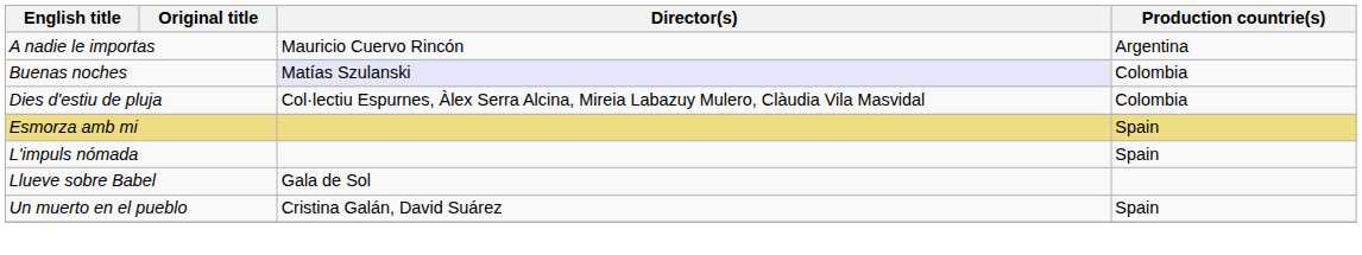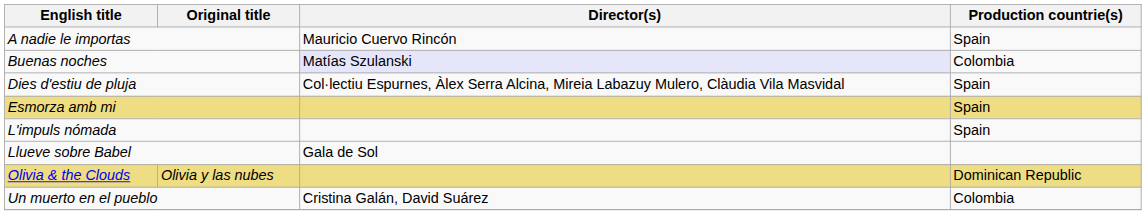 <table class="sortable wikitable" style="width:100%; margin-bottom:4px" cellpadding="5">
 <tr>
 <th scope="col">English title</th>
 <th scope="col">Original title</th>
 <th scope="col">Director(s)</th>
 <th scope="col">Production countrie(s)</th>
 </tr>
 <tr>
 <td colspan="2"><em>A nadie le importas</em></td>
 <td>Mauricio Cuervo Rincón</td>
-<td>Argentina</td>
+<td>Spain</td>
 </tr>
 <tr>
 <td colspan="2"><em>Buenas noches</em></td>
 <td style="background: lavender;">Matías Szulanski</td>
 <td>Colombia</td>
 </tr>
 <tr>
 <td colspan="2"><em>Dies d'estiu de pluja</em></td>
 <td>Col·lectiu Espurnes, Àlex Serra Alcina, Mireia Labazuy Mulero, Clàudia Vila Masvidal</td>
-<td>Colombia</td>
+<td>Spain</td>
 </tr>
 <tr style="background:#eedd82">
 <td colspan="2"><em>Esmorza amb mi</em></td>
 <td></td>
 <td>Spain</td>
 </tr>
 <tr>
 <td colspan="2"><em>L'impuls nómada</em></td>
 <td></td>
 <td>Spain</td>
 </tr>
 <tr>
 <td colspan="2"><em>Llueve sobre Babel</em></td>
 <td>Gala de Sol</td>
 <td></td>
 </tr>
+<tr style="background:#eedd82">
+<td><em><a href='#'>Olivia & the Clouds</a></em></td>
+<td><em>Olivia y las nubes</em></td>
+<td></td>
+<td>Dominican Republic</td>
+</tr>
 <tr>
 <td colspan="2"><em>Un muerto en el pueblo</em></td>
 <td>Cristina Galán, David Suárez</td>
-<td>Spain</td>
+<td>Colombia</td>
 </tr>
 <tr>
 </tr>
 </table>
